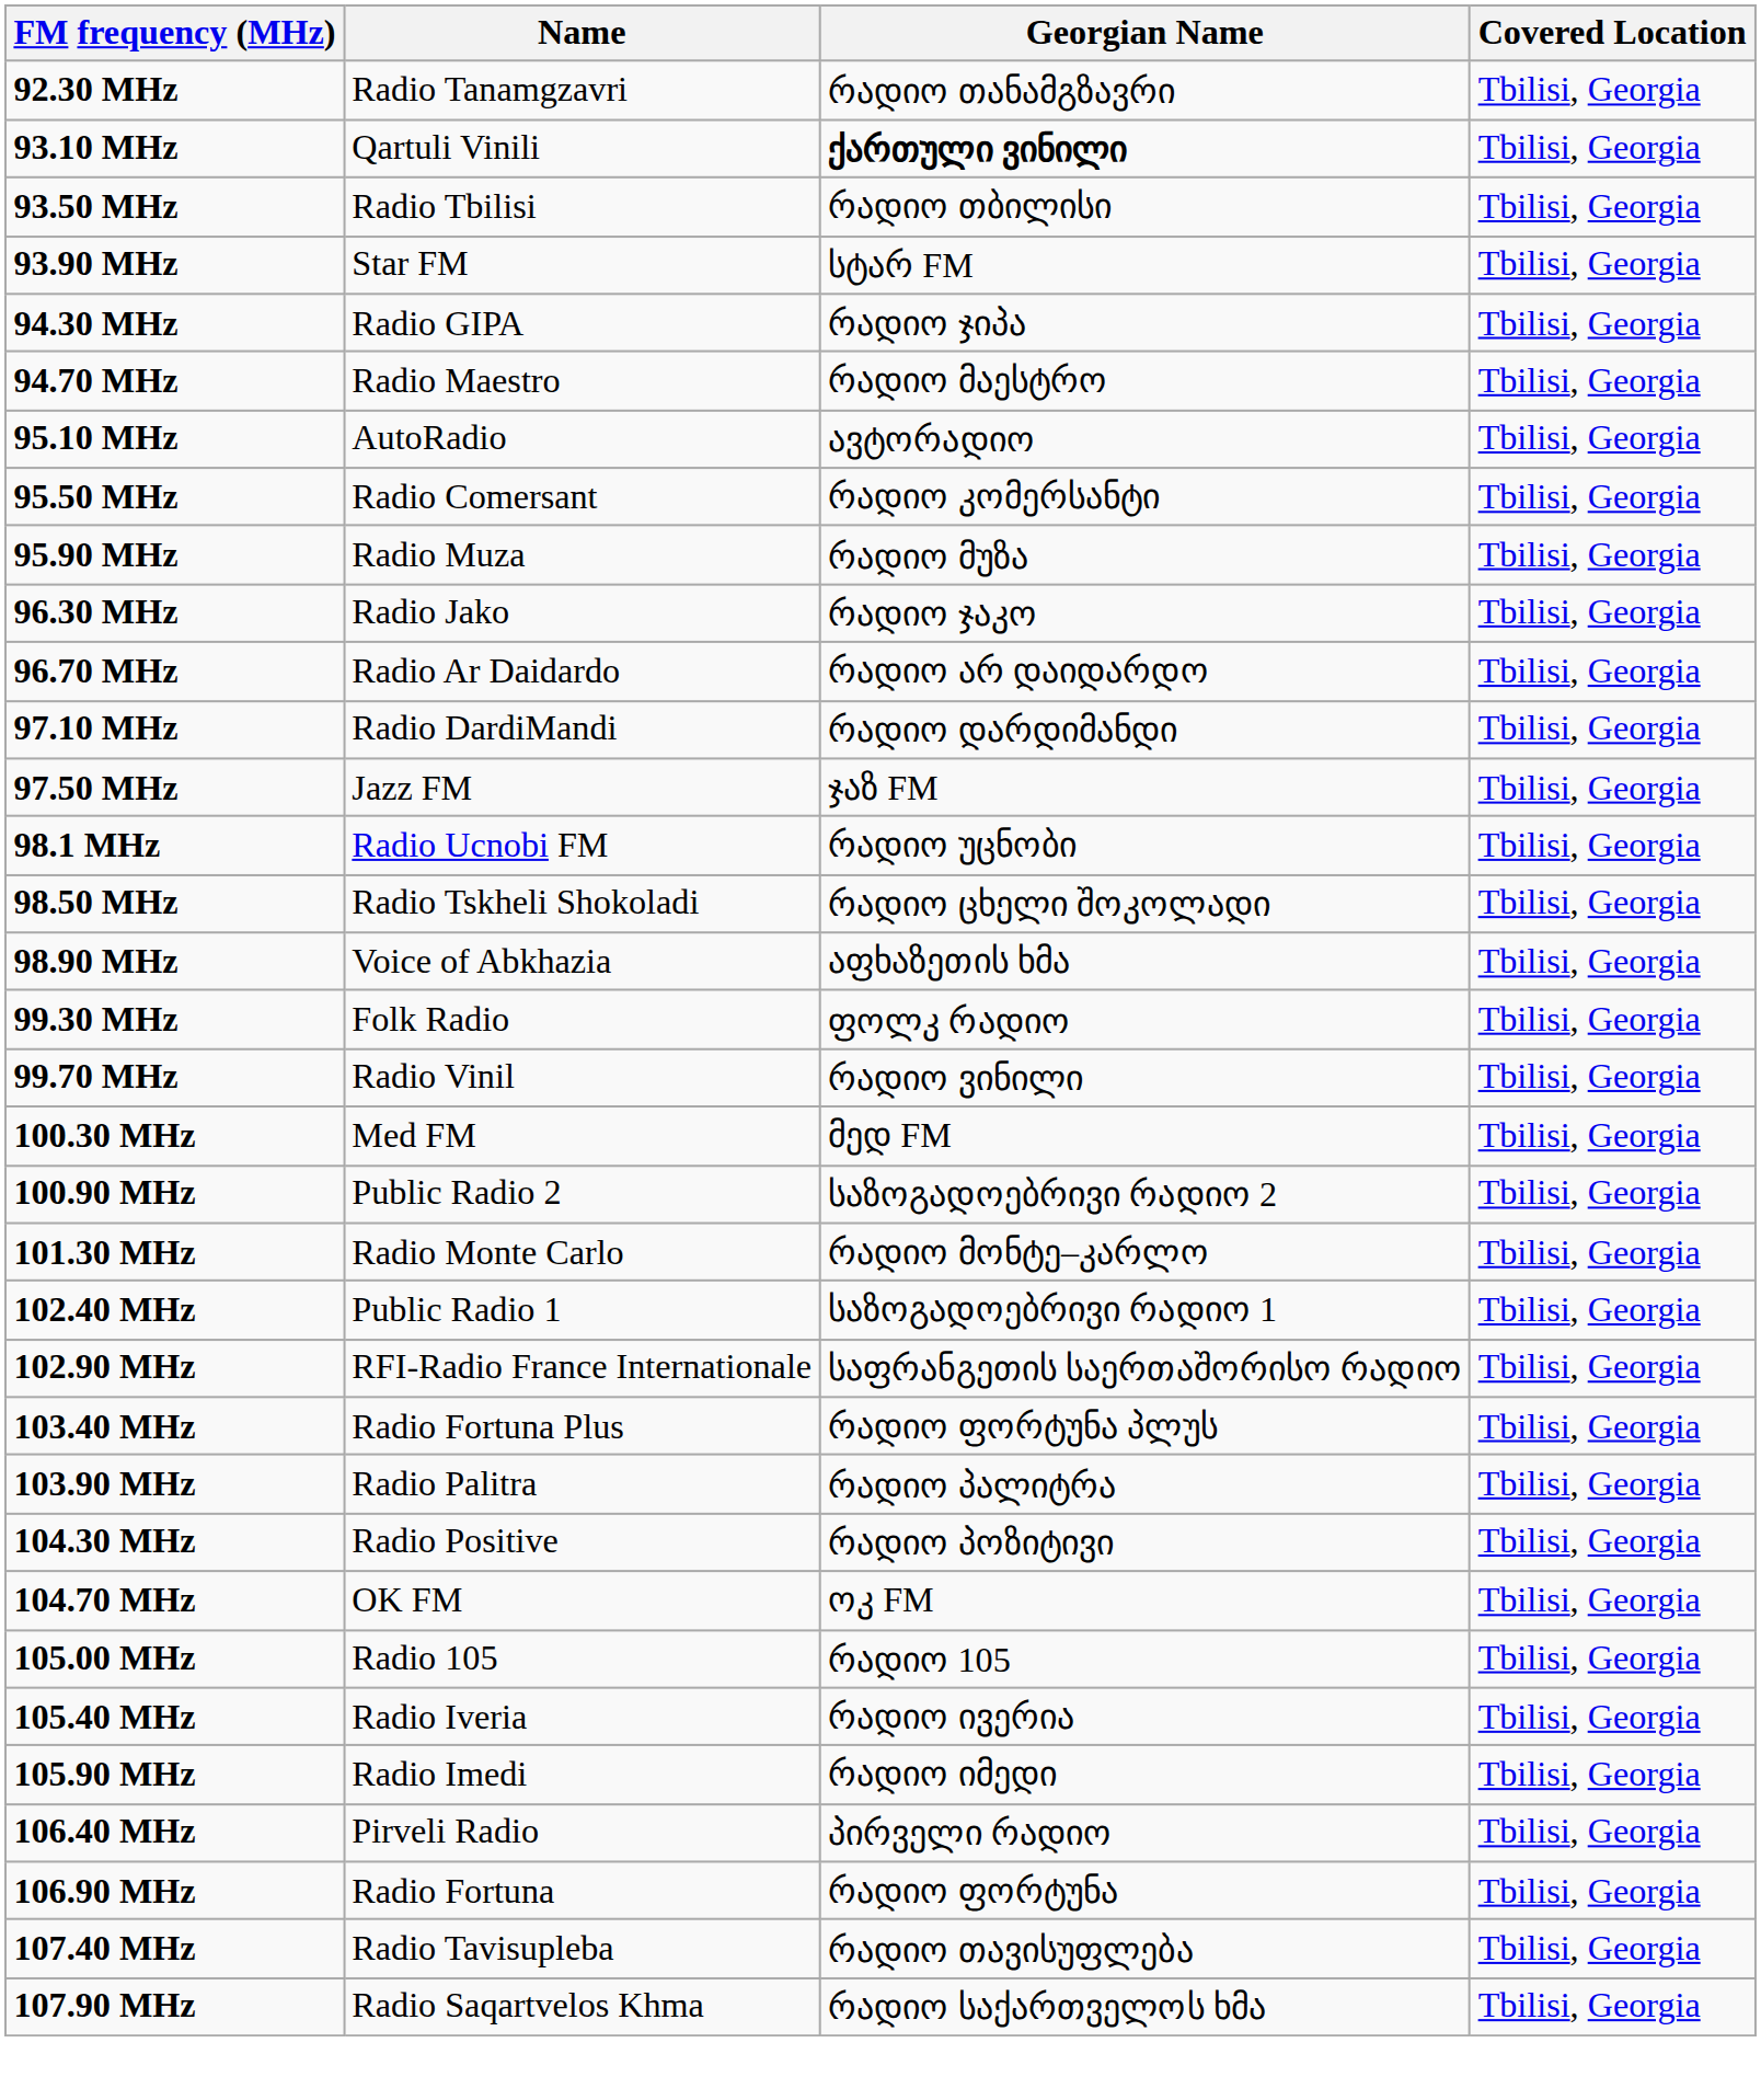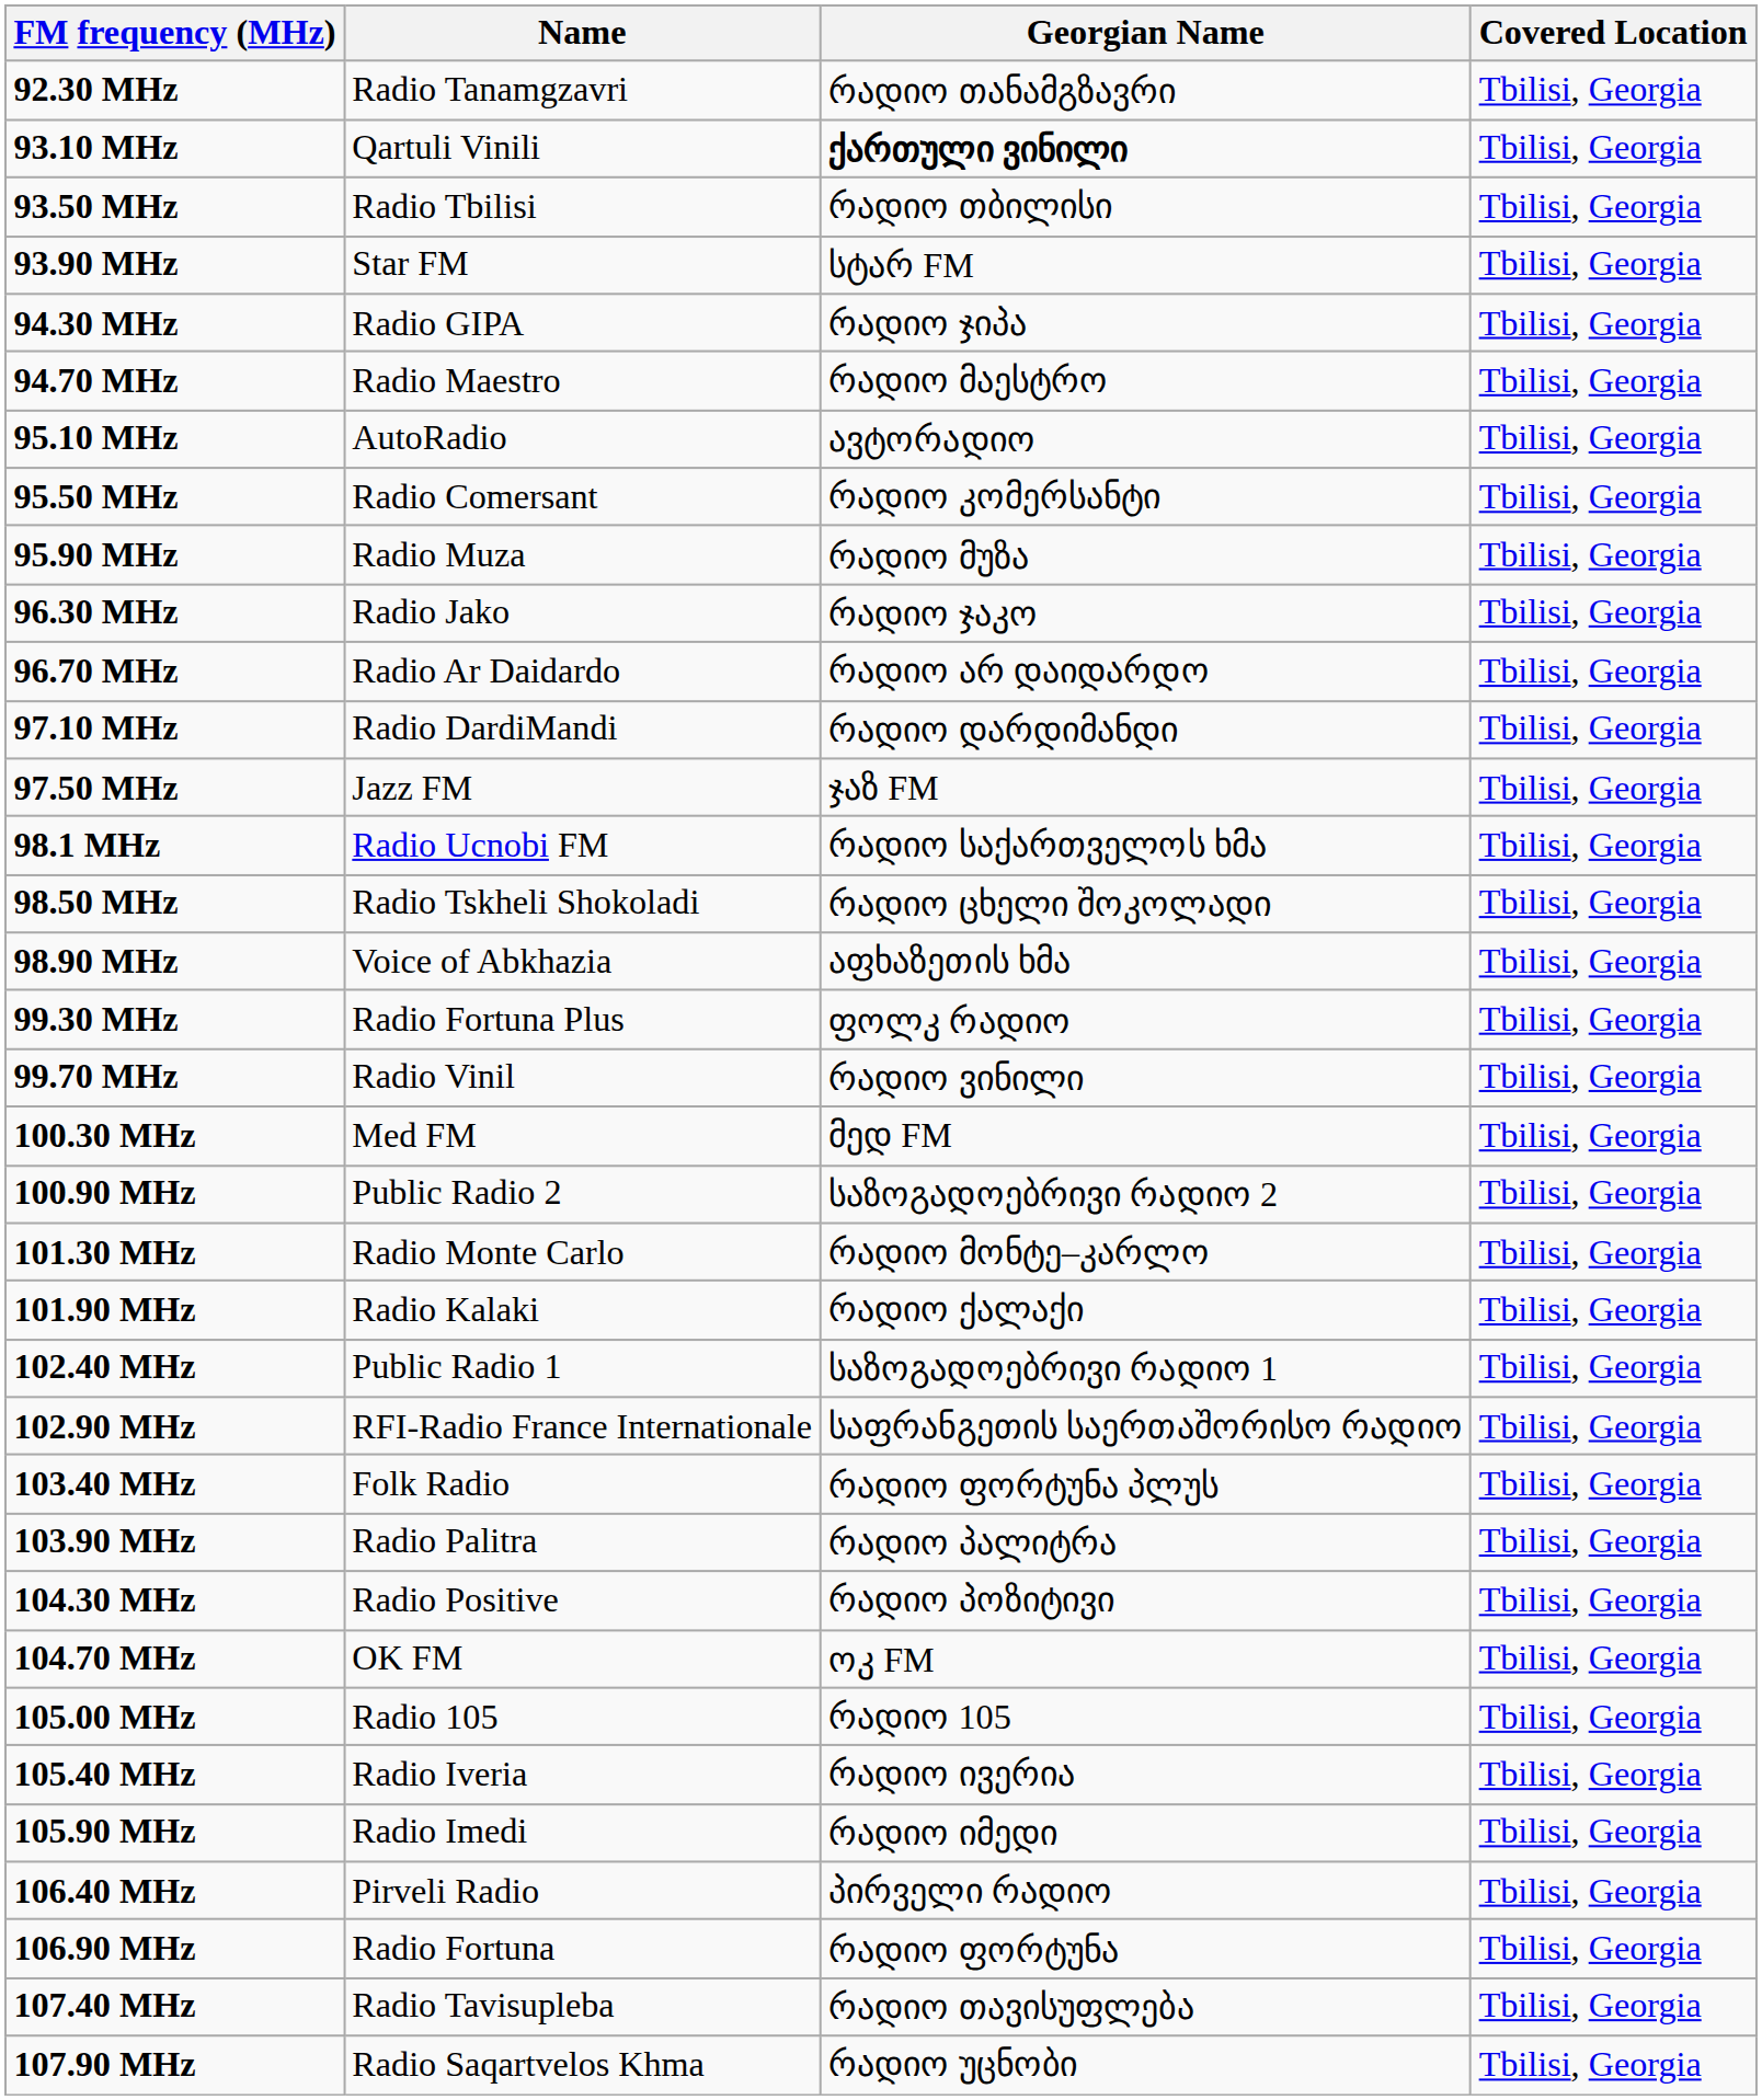 <table class="wikitable sortable">
 <tr>
 <th><a href='#'>FM</a> <a href='#'>frequency</a> (<a href='#'>MHz</a>)</th>
 <th>Name</th>
 <th>Georgian Name</th>
 <th>Covered Location</th>
 </tr>
 <tr>
 <td><strong>92.30 MHz</strong></td>
 <td>Radio Tanamgzavri</td>
 <td>რადიო თანამგზავრი</td>
 <td><a href='#'>Tbilisi</a>, <a href='#'>Georgia</a></td>
 </tr>
 <tr>
 <td><strong>93.10 MHz</strong></td>
 <td>Qartuli Vinili</td>
 <td><strong>ქართული ვინილი</strong></td>
 <td><a href='#'>Tbilisi</a>, <a href='#'>Georgia</a></td>
 </tr>
 <tr>
 <td><strong>93.50 MHz</strong></td>
 <td>Radio Tbilisi</td>
 <td>რადიო თბილისი</td>
 <td><a href='#'>Tbilisi</a>, <a href='#'>Georgia</a></td>
 </tr>
 <tr>
 <td><strong>93.90 MHz</strong></td>
 <td>Star FM</td>
 <td>სტარ FM</td>
 <td><a href='#'>Tbilisi</a>, <a href='#'>Georgia</a></td>
 </tr>
 <tr>
 <td><strong>94.30 MHz</strong></td>
 <td>Radio GIPA</td>
 <td>რადიო ჯიპა</td>
 <td><a href='#'>Tbilisi</a>, <a href='#'>Georgia</a></td>
 </tr>
 <tr>
 <td><strong>94.70 MHz</strong></td>
 <td>Radio Maestro</td>
 <td>რადიო მაესტრო</td>
 <td><a href='#'>Tbilisi</a>, <a href='#'>Georgia</a></td>
 </tr>
 <tr>
 <td><strong>95.10 MHz</strong></td>
 <td>AutoRadio</td>
 <td>ავტორადიო</td>
 <td><a href='#'>Tbilisi</a>, <a href='#'>Georgia</a></td>
 </tr>
 <tr>
 <td><strong>95.50 MHz</strong></td>
 <td>Radio Comersant</td>
 <td>რადიო კომერსანტი</td>
 <td><a href='#'>Tbilisi</a>, <a href='#'>Georgia</a></td>
 </tr>
 <tr>
 <td><strong>95.90 MHz</strong></td>
 <td>Radio Muza</td>
 <td>რადიო მუზა</td>
 <td><a href='#'>Tbilisi</a>, <a href='#'>Georgia</a></td>
 </tr>
 <tr>
 <td><strong>96.30 MHz</strong></td>
 <td>Radio Jako</td>
 <td>რადიო ჯაკო</td>
 <td><a href='#'>Tbilisi</a>, <a href='#'>Georgia</a></td>
 </tr>
 <tr>
 <td><strong>96.70 MHz</strong></td>
 <td>Radio Ar Daidardo</td>
 <td>რადიო არ დაიდარდო</td>
 <td><a href='#'>Tbilisi</a>, <a href='#'>Georgia</a></td>
 </tr>
 <tr>
 <td><strong>97.10 MHz</strong></td>
 <td>Radio DardiMandi</td>
 <td>რადიო დარდიმანდი</td>
 <td><a href='#'>Tbilisi</a>, <a href='#'>Georgia</a></td>
 </tr>
 <tr>
 <td><strong>97.50 MHz</strong></td>
 <td>Jazz FM</td>
 <td>ჯაზ FM</td>
 <td><a href='#'>Tbilisi</a>, <a href='#'>Georgia</a></td>
 </tr>
 <tr>
 <td><strong>98.1 MHz</strong></td>
 <td><a href='#'>Radio Ucnobi</a> FM</td>
-<td>რადიო უცნობი</td>
+<td>რადიო საქართველოს ხმა</td>
 <td><a href='#'>Tbilisi</a>, <a href='#'>Georgia</a></td>
 </tr>
 <tr>
 <td><strong>98.50 MHz</strong></td>
 <td>Radio Tskheli Shokoladi</td>
 <td>რადიო ცხელი შოკოლადი</td>
 <td><a href='#'>Tbilisi</a>, <a href='#'>Georgia</a></td>
 </tr>
 <tr>
 <td><strong>98.90 MHz</strong></td>
 <td>Voice of Abkhazia</td>
 <td>აფხაზეთის ხმა</td>
 <td><a href='#'>Tbilisi</a>, <a href='#'>Georgia</a></td>
 </tr>
 <tr>
 <td><strong>99.30 MHz</strong></td>
-<td>Folk Radio</td>
+<td>Radio Fortuna Plus</td>
 <td>ფოლკ რადიო</td>
 <td><a href='#'>Tbilisi</a>, <a href='#'>Georgia</a></td>
 </tr>
 <tr>
 <td><strong>99.70 MHz</strong></td>
 <td>Radio Vinil</td>
 <td>რადიო ვინილი</td>
 <td><a href='#'>Tbilisi</a>, <a href='#'>Georgia</a></td>
 </tr>
 <tr>
 <td><strong>100.30 MHz</strong></td>
 <td>Med FM</td>
 <td>მედ FM</td>
 <td><a href='#'>Tbilisi</a>, <a href='#'>Georgia</a></td>
 </tr>
 <tr>
 <td><strong>100.90 MHz</strong></td>
 <td>Public Radio 2</td>
 <td>საზოგადოებრივი რადიო 2</td>
 <td><a href='#'>Tbilisi</a>, <a href='#'>Georgia</a></td>
 </tr>
 <tr>
 <td><strong>101.30 MHz</strong></td>
 <td>Radio Monte Carlo</td>
 <td>რადიო მონტე–კარლო</td>
 <td><a href='#'>Tbilisi</a>, <a href='#'>Georgia</a></td>
 </tr>
 <tr>
+<td><strong>101.90 MHz</strong></td>
+<td>Radio Kalaki</td>
+<td>რადიო ქალაქი</td>
+<td><a href='#'>Tbilisi</a>, <a href='#'>Georgia</a></td>
+</tr>
+<tr>
 <td><strong>102.40 MHz</strong></td>
 <td>Public Radio 1</td>
 <td>საზოგადოებრივი რადიო 1</td>
 <td><a href='#'>Tbilisi</a>, <a href='#'>Georgia</a></td>
 </tr>
 <tr>
 <td><strong>102.90 MHz</strong></td>
 <td>RFI-Radio France Internationale</td>
 <td>საფრანგეთის საერთაშორისო რადიო</td>
 <td><a href='#'>Tbilisi</a>, <a href='#'>Georgia</a></td>
 </tr>
 <tr>
 <td><strong>103.40 MHz</strong></td>
-<td>Radio Fortuna Plus</td>
+<td>Folk Radio</td>
 <td>რადიო ფორტუნა პლუს</td>
 <td><a href='#'>Tbilisi</a>, <a href='#'>Georgia</a></td>
 </tr>
 <tr>
 <td><strong>103.90 MHz</strong></td>
 <td>Radio Palitra</td>
 <td>რადიო პალიტრა</td>
 <td><a href='#'>Tbilisi</a>, <a href='#'>Georgia</a></td>
 </tr>
 <tr>
 <td><strong>104.30 MHz</strong></td>
 <td>Radio Positive</td>
 <td>რადიო პოზიტივი</td>
 <td><a href='#'>Tbilisi</a>, <a href='#'>Georgia</a></td>
 </tr>
 <tr>
 <td><strong>104.70 MHz</strong></td>
 <td>OK FM</td>
 <td>ოკ FM</td>
 <td><a href='#'>Tbilisi</a>, <a href='#'>Georgia</a></td>
 </tr>
 <tr>
 <td><strong>105.00 MHz</strong></td>
 <td>Radio 105</td>
 <td>რადიო 105</td>
 <td><a href='#'>Tbilisi</a>, <a href='#'>Georgia</a></td>
 </tr>
 <tr>
 <td><strong>105.40 MHz</strong></td>
 <td>Radio Iveria</td>
 <td>რადიო ივერია</td>
 <td><a href='#'>Tbilisi</a>, <a href='#'>Georgia</a></td>
 </tr>
 <tr>
 <td><strong>105.90 MHz</strong></td>
 <td>Radio Imedi</td>
 <td>რადიო იმედი</td>
 <td><a href='#'>Tbilisi</a>, <a href='#'>Georgia</a></td>
 </tr>
 <tr>
 <td><strong>106.40 MHz</strong></td>
 <td>Pirveli Radio</td>
 <td>პირველი რადიო</td>
 <td><a href='#'>Tbilisi</a>, <a href='#'>Georgia</a></td>
 </tr>
 <tr>
 <td><strong>106.90 MHz</strong></td>
 <td>Radio Fortuna</td>
 <td>რადიო ფორტუნა</td>
 <td><a href='#'>Tbilisi</a>, <a href='#'>Georgia</a></td>
 </tr>
 <tr>
 <td><strong>107.40 MHz</strong></td>
 <td>Radio Tavisupleba</td>
 <td>რადიო თავისუფლება</td>
 <td><a href='#'>Tbilisi</a>, <a href='#'>Georgia</a></td>
 </tr>
 <tr>
 <td><strong>107.90 MHz</strong></td>
 <td>Radio Saqartvelos Khma</td>
-<td>რადიო საქართველოს ხმა</td>
+<td>რადიო უცნობი</td>
 <td><a href='#'>Tbilisi</a>, <a href='#'>Georgia</a></td>
 </tr>
 </table>
